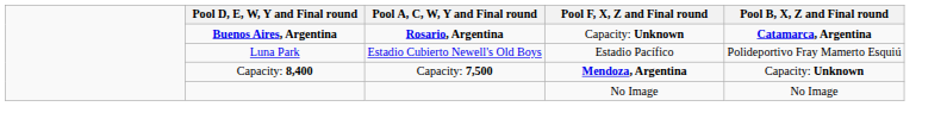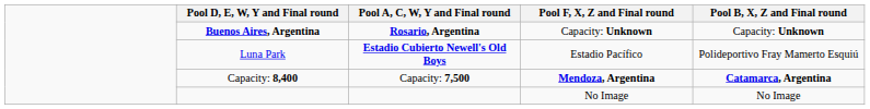 <table class="wikitable" style="text-align:center">
 <tr>
 <td rowspan="8" colspan="2"></td>
 <th width=20%>Pool D, E, W, Y and Final round</th>
 <th width=20%>Pool A, C, W, Y and Final round</th>
 <th width=20%>Pool F, X, Z and Final round</th>
 <th width=20%>Pool B, X, Z and Final round</th>
 </tr>
 <tr>
 <td> <strong><a href='#'>Buenos Aires</a>, Argentina</strong></td>
 <td> <strong><a href='#'>Rosario</a>, Argentina</strong></td>
 <td>Capacity: <strong>Unknown</strong></td>
-<td> <strong><a href='#'>Catamarca</a>, Argentina</strong></td>
+<td>Capacity: <strong>Unknown</strong></td>
 </tr>
 <tr>
 <td><a href='#'>Luna Park</a></td>
-<td><a href='#'>Estadio Cubierto Newell's Old Boys</a></td>
+<td><strong><a href='#'>Estadio Cubierto Newell's Old Boys</a></strong></td>
 <td>Estadio Pacífico</td>
 <td>Polideportivo Fray Mamerto Esquiú</td>
 </tr>
 <tr>
 <td>Capacity: <strong>8,400</strong></td>
 <td>Capacity: <strong>7,500</strong></td>
 <td> <strong><a href='#'>Mendoza</a>, Argentina</strong></td>
-<td>Capacity: <strong>Unknown</strong></td>
+<td> <strong><a href='#'>Catamarca</a>, Argentina</strong></td>
 </tr>
 <tr>
 <td></td>
 <td></td>
 <td>No Image</td>
 <td>No Image</td>
 </tr>
 </table>
